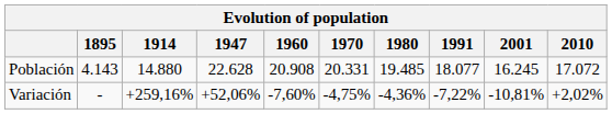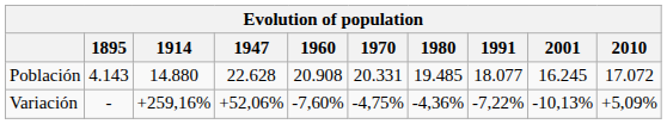 <table class="wikitable">
 <tr>
 <th bgcolor=black colspan=10 style="color:black;">Evolution of population<br></th>
 </tr>
 <tr>
 <th></th>
 <th>1895</th>
 <th>1914</th>
 <th>1947</th>
 <th>1960</th>
 <th>1970</th>
 <th>1980</th>
 <th>1991</th>
 <th>2001</th>
 <th>2010</th>
 </tr>
 <tr>
 <td>Población</td>
 <td align=center>4.143</td>
 <td align=center>14.880</td>
 <td align=center>22.628</td>
 <td align=center>20.908</td>
 <td align=center>20.331</td>
 <td align=center>19.485</td>
 <td align=center>18.077</td>
 <td align=center>16.245</td>
 <td align=center>17.072</td>
 </tr>
 <tr>
 <td>Variación</td>
 <td align=center>-</td>
 <td align=center>+259,16%</td>
 <td align=center>+52,06%</td>
 <td align=center>-7,60%</td>
 <td align=center>-4,75%</td>
 <td align=center>-4,36%</td>
 <td align=center>-7,22%</td>
-<td align=center>-10,81%</td>
-<td align=center>+2,02%</td>
+<td align=center>-10,13%</td>
+<td align=center>+5,09%</td>
 </tr>
 </table>
